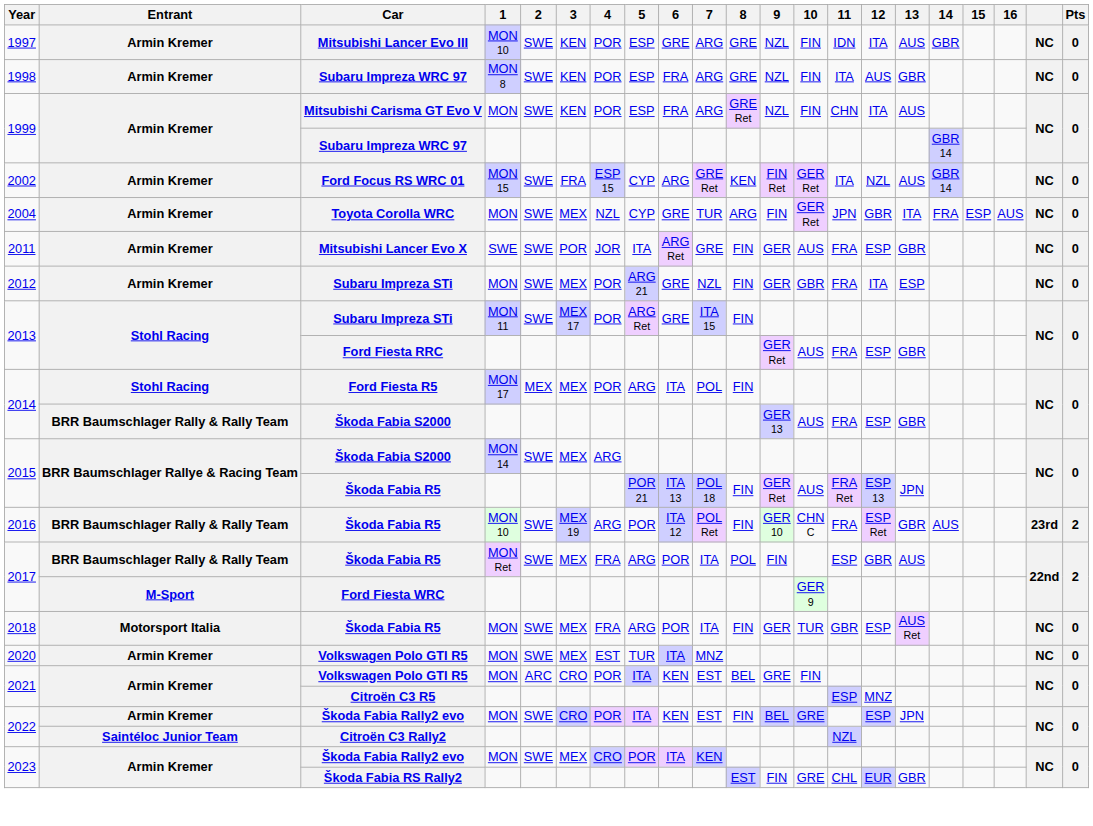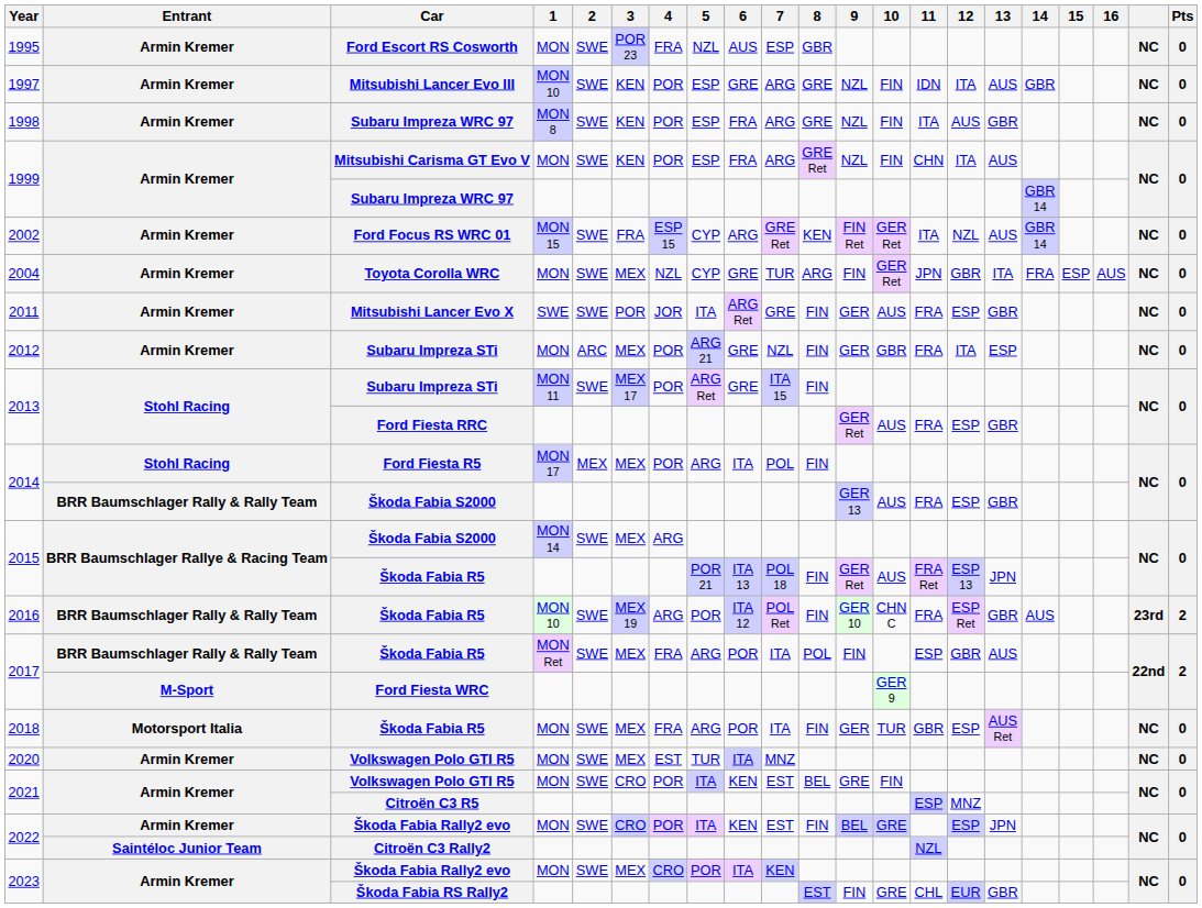 <table class="wikitable" border="1" style="text-align:center; font-size:90%;">
 <tr>
 <th>Year</th>
 <th>Entrant</th>
 <th>Car</th>
 <th>1</th>
 <th>2</th>
 <th>3</th>
 <th>4</th>
 <th>5</th>
 <th>6</th>
 <th>7</th>
 <th>8</th>
 <th>9</th>
 <th>10</th>
 <th>11</th>
 <th>12</th>
 <th>13</th>
 <th>14</th>
 <th>15</th>
 <th>16</th>
 <th></th>
 <th>Pts</th>
+</tr>
+<tr>
+<td><a href='#'>1995</a></td>
+<th>Armin Kremer</th>
+<th><a href='#'>Ford Escort RS Cosworth</a></th>
+<td><a href='#'>MON</a></td>
+<td><a href='#'>SWE</a></td>
+<td style="background:#CFCFFF;"><a href='#'>POR</a><br><small>23</small></td>
+<td><a href='#'>FRA</a></td>
+<td><a href='#'>NZL</a></td>
+<td><a href='#'>AUS</a></td>
+<td><a href='#'>ESP</a></td>
+<td><a href='#'>GBR</a></td>
+<td></td>
+<td></td>
+<td></td>
+<td></td>
+<td></td>
+<td></td>
+<td></td>
+<td></td>
+<th>NC</th>
+<th>0</th>
 </tr>
 <tr>
 <td><a href='#'>1997</a></td>
 <th>Armin Kremer</th>
 <th><a href='#'>Mitsubishi Lancer Evo III</a></th>
 <td style="background:#CFCFFF;"><a href='#'>MON</a><br><small>10</small></td>
 <td><a href='#'>SWE</a></td>
 <td><a href='#'>KEN</a></td>
 <td><a href='#'>POR</a></td>
 <td><a href='#'>ESP</a></td>
 <td><a href='#'>GRE</a></td>
 <td><a href='#'>ARG</a></td>
 <td><a href='#'>GRE</a></td>
 <td><a href='#'>NZL</a></td>
 <td><a href='#'>FIN</a></td>
 <td><a href='#'>IDN</a></td>
 <td><a href='#'>ITA</a></td>
 <td><a href='#'>AUS</a></td>
 <td><a href='#'>GBR</a></td>
 <td></td>
 <td></td>
 <th>NC</th>
 <th>0</th>
 </tr>
 <tr>
 <td><a href='#'>1998</a></td>
 <th>Armin Kremer</th>
 <th><a href='#'>Subaru Impreza WRC 97</a></th>
 <td style="background:#CFCFFF;"><a href='#'>MON</a><br><small>8</small></td>
 <td><a href='#'>SWE</a></td>
 <td><a href='#'>KEN</a></td>
 <td><a href='#'>POR</a></td>
 <td><a href='#'>ESP</a></td>
 <td><a href='#'>FRA</a></td>
 <td><a href='#'>ARG</a></td>
 <td><a href='#'>GRE</a></td>
 <td><a href='#'>NZL</a></td>
 <td><a href='#'>FIN</a></td>
 <td><a href='#'>ITA</a></td>
 <td><a href='#'>AUS</a></td>
 <td><a href='#'>GBR</a></td>
 <td></td>
 <td></td>
 <td></td>
 <th>NC</th>
 <th>0</th>
 </tr>
 <tr>
 <td rowspan=2><a href='#'>1999</a></td>
 <th rowspan=2>Armin Kremer</th>
 <th><a href='#'>Mitsubishi Carisma GT Evo V</a></th>
 <td><a href='#'>MON</a></td>
 <td><a href='#'>SWE</a></td>
 <td><a href='#'>KEN</a></td>
 <td><a href='#'>POR</a></td>
 <td><a href='#'>ESP</a></td>
 <td><a href='#'>FRA</a></td>
 <td><a href='#'>ARG</a></td>
 <td style="background:#EFCFFF;"><a href='#'>GRE</a><br><small>Ret</small></td>
 <td><a href='#'>NZL</a></td>
 <td><a href='#'>FIN</a></td>
 <td><a href='#'>CHN</a></td>
 <td><a href='#'>ITA</a></td>
 <td><a href='#'>AUS</a></td>
 <td></td>
 <td></td>
 <td></td>
 <th rowspan=2>NC</th>
 <th rowspan=2>0</th>
 </tr>
 <tr>
 <th><a href='#'>Subaru Impreza WRC 97</a></th>
 <td></td>
 <td></td>
 <td></td>
 <td></td>
 <td></td>
 <td></td>
 <td></td>
 <td></td>
 <td></td>
 <td></td>
 <td></td>
 <td></td>
 <td></td>
 <td style="background:#CFCFFF;"><a href='#'>GBR</a><br><small>14</small></td>
 <td></td>
 <td></td>
 </tr>
 <tr>
 <td><a href='#'>2002</a></td>
 <th>Armin Kremer</th>
 <th><a href='#'>Ford Focus RS WRC 01</a></th>
 <td style="background:#CFCFFF;"><a href='#'>MON</a><br><small>15</small></td>
 <td><a href='#'>SWE</a></td>
 <td><a href='#'>FRA</a></td>
 <td style="background:#CFCFFF;"><a href='#'>ESP</a><br><small>15</small></td>
 <td><a href='#'>CYP</a></td>
 <td><a href='#'>ARG</a></td>
 <td style="background:#EFCFFF;"><a href='#'>GRE</a><br><small>Ret</small></td>
 <td><a href='#'>KEN</a></td>
 <td style="background:#EFCFFF;"><a href='#'>FIN</a><br><small>Ret</small></td>
 <td style="background:#EFCFFF;"><a href='#'>GER</a><br><small>Ret</small></td>
 <td><a href='#'>ITA</a></td>
 <td><a href='#'>NZL</a></td>
 <td><a href='#'>AUS</a></td>
 <td style="background:#CFCFFF;"><a href='#'>GBR</a><br><small>14</small></td>
 <td></td>
 <td></td>
 <th>NC</th>
 <th>0</th>
 </tr>
 <tr>
 <td><a href='#'>2004</a></td>
 <th>Armin Kremer</th>
 <th><a href='#'>Toyota Corolla WRC</a></th>
 <td><a href='#'>MON</a></td>
 <td><a href='#'>SWE</a></td>
 <td><a href='#'>MEX</a></td>
 <td><a href='#'>NZL</a></td>
 <td><a href='#'>CYP</a></td>
 <td><a href='#'>GRE</a></td>
 <td><a href='#'>TUR</a></td>
 <td><a href='#'>ARG</a></td>
 <td><a href='#'>FIN</a></td>
 <td style="background:#EFCFFF;"><a href='#'>GER</a><br><small>Ret</small></td>
 <td><a href='#'>JPN</a></td>
 <td><a href='#'>GBR</a></td>
 <td><a href='#'>ITA</a></td>
 <td><a href='#'>FRA</a></td>
 <td><a href='#'>ESP</a></td>
 <td><a href='#'>AUS</a></td>
 <th>NC</th>
 <th>0</th>
 </tr>
 <tr>
 <td><a href='#'>2011</a></td>
 <th>Armin Kremer</th>
 <th><a href='#'>Mitsubishi Lancer Evo X</a></th>
 <td><a href='#'>SWE</a></td>
 <td><a href='#'>SWE</a></td>
 <td><a href='#'>POR</a></td>
 <td><a href='#'>JOR</a></td>
 <td><a href='#'>ITA</a></td>
 <td style="background:#EFCFFF;"><a href='#'>ARG</a><br><small>Ret</small></td>
 <td><a href='#'>GRE</a></td>
 <td><a href='#'>FIN</a></td>
 <td><a href='#'>GER</a></td>
 <td><a href='#'>AUS</a></td>
 <td><a href='#'>FRA</a></td>
 <td><a href='#'>ESP</a></td>
 <td><a href='#'>GBR</a></td>
 <td></td>
 <td></td>
 <td></td>
 <th>NC</th>
 <th>0</th>
 </tr>
 <tr>
 <td><a href='#'>2012</a></td>
 <th>Armin Kremer</th>
 <th><a href='#'>Subaru Impreza STi</a></th>
 <td><a href='#'>MON</a></td>
-<td><a href='#'>SWE</a></td>
+<td><a href='#'>ARC</a></td>
 <td><a href='#'>MEX</a></td>
 <td><a href='#'>POR</a></td>
 <td style="background:#CFCFFF;"><a href='#'>ARG</a><br><small>21</small></td>
 <td><a href='#'>GRE</a></td>
 <td><a href='#'>NZL</a></td>
 <td><a href='#'>FIN</a></td>
 <td><a href='#'>GER</a></td>
 <td><a href='#'>GBR</a></td>
 <td><a href='#'>FRA</a></td>
 <td><a href='#'>ITA</a></td>
 <td><a href='#'>ESP</a></td>
 <td></td>
 <td></td>
 <td></td>
 <th>NC</th>
 <th>0</th>
 </tr>
 <tr>
 <td rowspan=2><a href='#'>2013</a></td>
 <th rowspan=2><a href='#'>Stohl Racing</a></th>
 <th><a href='#'>Subaru Impreza STi</a></th>
 <td style="background:#CFCFFF;"><a href='#'>MON</a><br><small>11</small></td>
 <td><a href='#'>SWE</a></td>
 <td style="background:#CFCFFF;"><a href='#'>MEX</a><br><small>17</small></td>
 <td><a href='#'>POR</a></td>
 <td style="background:#EFCFFF;"><a href='#'>ARG</a><br><small>Ret</small></td>
 <td><a href='#'>GRE</a></td>
 <td style="background:#CFCFFF;"><a href='#'>ITA</a><br><small>15</small></td>
 <td><a href='#'>FIN</a></td>
 <td></td>
 <td></td>
 <td></td>
 <td></td>
 <td></td>
 <td></td>
 <td></td>
 <td></td>
 <th rowspan=2>NC</th>
 <th rowspan=2>0</th>
 </tr>
 <tr>
 <th><a href='#'>Ford Fiesta RRC</a></th>
 <td></td>
 <td></td>
 <td></td>
 <td></td>
 <td></td>
 <td></td>
 <td></td>
 <td></td>
 <td style="background:#EFCFFF;"><a href='#'>GER</a><br><small>Ret</small></td>
 <td><a href='#'>AUS</a></td>
 <td><a href='#'>FRA</a></td>
 <td><a href='#'>ESP</a></td>
 <td><a href='#'>GBR</a></td>
 <td></td>
 <td></td>
 <td></td>
 </tr>
 <tr>
 <td rowspan=2><a href='#'>2014</a></td>
 <th><a href='#'>Stohl Racing</a></th>
 <th><a href='#'>Ford Fiesta R5</a></th>
 <td style="background:#CFCFFF;"><a href='#'>MON</a><br><small>17</small></td>
 <td><a href='#'>MEX</a></td>
 <td><a href='#'>MEX</a></td>
 <td><a href='#'>POR</a></td>
 <td><a href='#'>ARG</a></td>
 <td><a href='#'>ITA</a></td>
 <td><a href='#'>POL</a></td>
 <td><a href='#'>FIN</a></td>
 <td></td>
 <td></td>
 <td></td>
 <td></td>
 <td></td>
 <td></td>
 <td></td>
 <td></td>
 <th rowspan=2>NC</th>
 <th rowspan=2>0</th>
 </tr>
 <tr>
 <th>BRR Baumschlager Rally & Rally Team</th>
 <th><a href='#'>Škoda Fabia S2000</a></th>
 <td></td>
 <td></td>
 <td></td>
 <td></td>
 <td></td>
 <td></td>
 <td></td>
 <td></td>
 <td style="background:#CFCFFF;"><a href='#'>GER</a><br><small>13</small></td>
 <td><a href='#'>AUS</a></td>
 <td><a href='#'>FRA</a></td>
 <td><a href='#'>ESP</a></td>
 <td><a href='#'>GBR</a></td>
 <td></td>
 <td></td>
 <td></td>
 </tr>
 <tr>
 <td rowspan=2><a href='#'>2015</a></td>
 <th rowspan=2>BRR Baumschlager Rallye & Racing Team</th>
 <th><a href='#'>Škoda Fabia S2000</a></th>
 <td style="background:#CFCFFF;"><a href='#'>MON</a><br><small>14</small></td>
 <td><a href='#'>SWE</a></td>
 <td><a href='#'>MEX</a></td>
 <td><a href='#'>ARG</a></td>
 <td></td>
 <td></td>
 <td></td>
 <td></td>
 <td></td>
 <td></td>
 <td></td>
 <td></td>
 <td></td>
 <td></td>
 <td></td>
 <td></td>
 <th rowspan=2>NC</th>
 <th rowspan=2>0</th>
 </tr>
 <tr>
 <th><a href='#'>Škoda Fabia R5</a></th>
 <td></td>
 <td></td>
 <td></td>
 <td></td>
 <td style="background:#CFCFFF;"><a href='#'>POR</a><br><small>21</small></td>
 <td style="background:#CFCFFF;"><a href='#'>ITA</a><br><small>13</small></td>
 <td style="background:#CFCFFF;"><a href='#'>POL</a><br><small>18</small></td>
 <td><a href='#'>FIN</a></td>
 <td style="background:#EFCFFF;"><a href='#'>GER</a><br><small>Ret</small></td>
 <td><a href='#'>AUS</a></td>
 <td style="background:#EFCFFF;"><a href='#'>FRA</a><br><small>Ret</small></td>
 <td style="background:#CFCFFF;"><a href='#'>ESP</a><br><small>13</small></td>
 <td><a href='#'>JPN</a></td>
 <td></td>
 <td></td>
 <td></td>
 </tr>
 <tr>
 <td><a href='#'>2016</a></td>
 <th>BRR Baumschlager Rally & Rally Team</th>
 <th><a href='#'>Škoda Fabia R5</a></th>
 <td style="background:#dfffdf;"><a href='#'>MON</a><br><small>10</small></td>
 <td><a href='#'>SWE</a></td>
 <td style="background:#CFCFFF;"><a href='#'>MEX</a><br><small>19</small></td>
 <td><a href='#'>ARG</a></td>
 <td><a href='#'>POR</a></td>
 <td style="background:#CFCFFF;"><a href='#'>ITA</a><br><small>12</small></td>
 <td style="background:#EFCFFF;"><a href='#'>POL</a><br><small>Ret</small></td>
 <td><a href='#'>FIN</a></td>
 <td style="background:#dfffdf;"><a href='#'>GER</a><br><small>10</small></td>
 <td><a href='#'>CHN</a><br><small>C</small></td>
 <td><a href='#'>FRA</a></td>
 <td style="background:#EFCFFF;"><a href='#'>ESP</a><br><small>Ret</small></td>
 <td><a href='#'>GBR</a></td>
 <td><a href='#'>AUS</a></td>
 <td></td>
 <td></td>
 <th>23rd</th>
 <th>2</th>
 </tr>
 <tr>
 <td rowspan=2><a href='#'>2017</a></td>
 <th>BRR Baumschlager Rally & Rally Team</th>
 <th><a href='#'>Škoda Fabia R5</a></th>
 <td style="background:#EFCFFF;"><a href='#'>MON</a><br><small>Ret</small></td>
 <td><a href='#'>SWE</a></td>
 <td><a href='#'>MEX</a></td>
 <td><a href='#'>FRA</a></td>
 <td><a href='#'>ARG</a></td>
 <td><a href='#'>POR</a></td>
 <td><a href='#'>ITA</a></td>
 <td><a href='#'>POL</a></td>
 <td><a href='#'>FIN</a></td>
 <td></td>
 <td><a href='#'>ESP</a></td>
 <td><a href='#'>GBR</a></td>
 <td><a href='#'>AUS</a></td>
 <td></td>
 <td></td>
 <td></td>
 <th rowspan=2>22nd</th>
 <th rowspan=2>2</th>
 </tr>
 <tr>
 <th><a href='#'>M-Sport</a></th>
 <th><a href='#'>Ford Fiesta WRC</a></th>
 <td></td>
 <td></td>
 <td></td>
 <td></td>
 <td></td>
 <td></td>
 <td></td>
 <td></td>
 <td></td>
 <td style="background:#dfffdf;"><a href='#'>GER</a><br><small>9</small></td>
 <td></td>
 <td></td>
 <td></td>
 <td></td>
 <td></td>
 <td></td>
 </tr>
 <tr>
 <td><a href='#'>2018</a></td>
 <th>Motorsport Italia</th>
 <th><a href='#'>Škoda Fabia R5</a></th>
 <td><a href='#'>MON</a></td>
 <td><a href='#'>SWE</a></td>
 <td><a href='#'>MEX</a></td>
 <td><a href='#'>FRA</a></td>
 <td><a href='#'>ARG</a></td>
 <td><a href='#'>POR</a></td>
 <td><a href='#'>ITA</a></td>
 <td><a href='#'>FIN</a></td>
 <td><a href='#'>GER</a></td>
 <td><a href='#'>TUR</a></td>
 <td><a href='#'>GBR</a></td>
 <td><a href='#'>ESP</a></td>
 <td style="background:#EFCFFF;"><a href='#'>AUS</a><br><small>Ret</small></td>
 <td></td>
 <td></td>
 <td></td>
 <th>NC</th>
 <th>0</th>
 </tr>
 <tr>
 <td><a href='#'>2020</a></td>
 <th>Armin Kremer</th>
 <th><a href='#'>Volkswagen Polo GTI R5</a></th>
 <td><a href='#'>MON</a></td>
 <td><a href='#'>SWE</a></td>
 <td><a href='#'>MEX</a></td>
 <td><a href='#'>EST</a></td>
 <td><a href='#'>TUR</a></td>
 <td style="background:#CFCFFF;"><a href='#'>ITA</a><br></td>
 <td><a href='#'>MNZ</a></td>
 <td></td>
 <td></td>
 <td></td>
 <td></td>
 <td></td>
 <td></td>
 <td></td>
 <td></td>
 <td></td>
 <th>NC</th>
 <th>0</th>
 </tr>
 <tr>
 <td rowspan=2><a href='#'>2021</a></td>
 <th rowspan=2>Armin Kremer</th>
 <th><a href='#'>Volkswagen Polo GTI R5</a></th>
 <td><a href='#'>MON</a></td>
-<td><a href='#'>ARC</a></td>
+<td><a href='#'>SWE</a></td>
 <td><a href='#'>CRO</a></td>
 <td><a href='#'>POR</a></td>
 <td style="background:#CFCFFF;"><a href='#'>ITA</a><br></td>
 <td><a href='#'>KEN</a></td>
 <td><a href='#'>EST</a></td>
 <td><a href='#'>BEL</a></td>
 <td><a href='#'>GRE</a></td>
 <td><a href='#'>FIN</a></td>
 <td></td>
 <td></td>
 <td></td>
 <td></td>
 <td></td>
 <td></td>
 <th rowspan=2>NC</th>
 <th rowspan=2>0</th>
 </tr>
 <tr>
 <th><a href='#'>Citroën C3 R5</a></th>
 <td></td>
 <td></td>
 <td></td>
 <td></td>
 <td></td>
 <td></td>
 <td></td>
 <td></td>
 <td></td>
 <td></td>
 <td style="background:#CFCFFF;"><a href='#'>ESP</a><br></td>
 <td><a href='#'>MNZ</a></td>
 <td></td>
 <td></td>
 <td></td>
 <td></td>
 </tr>
 <tr>
 <td rowspan="2"><a href='#'>2022</a></td>
 <th>Armin Kremer</th>
 <th><a href='#'>Škoda Fabia Rally2 evo</a></th>
 <td><a href='#'>MON</a></td>
 <td><a href='#'>SWE</a></td>
 <td style="background:#cfcfff;"><a href='#'>CRO</a><br></td>
 <td style="background:#EFCFFF;"><a href='#'>POR</a><br></td>
 <td style="background:#EFCFFF;"><a href='#'>ITA</a><br></td>
 <td><a href='#'>KEN</a></td>
 <td><a href='#'>EST</a></td>
 <td><a href='#'>FIN</a></td>
 <td style="background:#cfcfff;"><a href='#'>BEL</a><br></td>
 <td style="background:#cfcfff;"><a href='#'>GRE</a><br></td>
 <td></td>
 <td style="background:#cfcfff;"><a href='#'>ESP</a><br></td>
 <td><a href='#'>JPN</a></td>
 <td></td>
 <td></td>
 <td></td>
 <th rowspan="2">NC</th>
 <th rowspan="2">0</th>
 </tr>
 <tr>
 <th><a href='#'>Saintéloc Junior Team</a></th>
 <th><a href='#'>Citroën C3 Rally2</a></th>
 <td></td>
 <td></td>
 <td></td>
 <td></td>
 <td></td>
 <td></td>
 <td></td>
 <td></td>
 <td></td>
 <td></td>
 <td style="background:#cfcfff;"><a href='#'>NZL</a><br></td>
 <td></td>
 <td></td>
 <td></td>
 <td></td>
 <td></td>
 </tr>
 <tr>
 <td rowspan="2"><a href='#'>2023</a></td>
 <th rowspan="2">Armin Kremer</th>
 <th><a href='#'>Škoda Fabia Rally2 evo</a></th>
 <td><a href='#'>MON</a></td>
 <td><a href='#'>SWE</a></td>
 <td><a href='#'>MEX</a></td>
 <td style="background:#CFCFFF;"><a href='#'>CRO</a><br></td>
 <td style="background:#EFCFFF;"><a href='#'>POR</a><br></td>
 <td style="background:#EFCFFF;"><a href='#'>ITA</a><br></td>
 <td style="background:#CFCFFF;"><a href='#'>KEN</a><br></td>
 <td></td>
 <td></td>
 <td></td>
 <td></td>
 <td></td>
 <td></td>
 <td></td>
 <td></td>
 <td></td>
 <th rowspan="2">NC</th>
 <th rowspan="2">0</th>
 </tr>
 <tr>
 <th><a href='#'>Škoda Fabia RS Rally2</a></th>
 <td></td>
 <td></td>
 <td></td>
 <td></td>
 <td></td>
 <td></td>
 <td></td>
 <td style="background:#CFCFFF;"><a href='#'>EST</a><br></td>
 <td><a href='#'>FIN</a></td>
 <td><a href='#'>GRE</a></td>
 <td><a href='#'>CHL</a></td>
 <td style="background:#CFCFFF;"><a href='#'>EUR</a><br></td>
 <td><a href='#'>GBR</a></td>
 <td></td>
 <td></td>
 <td></td>
 </tr>
 </table>
